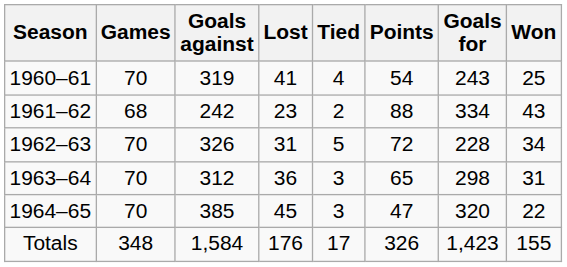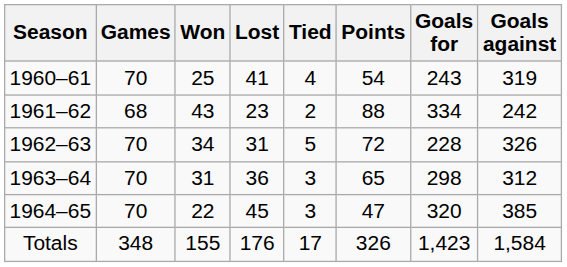 <table class="wikitable" style="text-align:center">
 <tr>
 <th>Season</th>
 <th>Games</th>
-<th>Goals<br>against</th>
+<th>Won</th>
 <th>Lost</th>
 <th>Tied</th>
 <th>Points</th>
 <th>Goals<br>for</th>
-<th>Won</th>
+<th>Goals<br>against</th>
 </tr>
 <tr>
 <td>1960–61</td>
 <td>70</td>
-<td>319</td>
+<td>25</td>
 <td>41</td>
 <td>4</td>
 <td>54</td>
 <td>243</td>
-<td>25</td>
+<td>319</td>
 </tr>
 <tr>
 <td>1961–62</td>
 <td>68</td>
-<td>242</td>
+<td>43</td>
 <td>23</td>
 <td>2</td>
 <td>88</td>
 <td>334</td>
-<td>43</td>
+<td>242</td>
 </tr>
 <tr>
 <td>1962–63</td>
 <td>70</td>
-<td>326</td>
+<td>34</td>
 <td>31</td>
 <td>5</td>
 <td>72</td>
 <td>228</td>
-<td>34</td>
+<td>326</td>
 </tr>
 <tr>
 <td>1963–64</td>
 <td>70</td>
-<td>312</td>
+<td>31</td>
 <td>36</td>
 <td>3</td>
 <td>65</td>
 <td>298</td>
-<td>31</td>
+<td>312</td>
 </tr>
 <tr>
 <td>1964–65</td>
 <td>70</td>
-<td>385</td>
+<td>22</td>
 <td>45</td>
 <td>3</td>
 <td>47</td>
 <td>320</td>
-<td>22</td>
+<td>385</td>
 </tr>
 <tr>
 <td>Totals</td>
 <td>348</td>
-<td>1,584</td>
+<td>155</td>
 <td>176</td>
 <td>17</td>
 <td>326</td>
 <td>1,423</td>
-<td>155</td>
+<td>1,584</td>
 </tr>
 </table>
